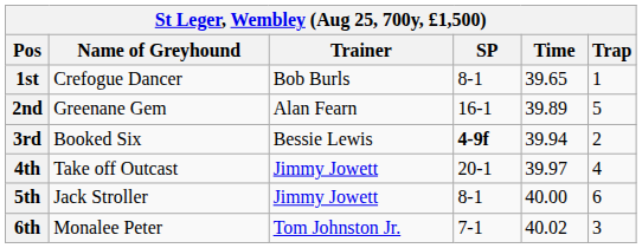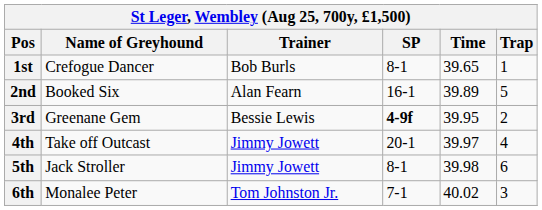 <table class="wikitable">
 <tr>
 <th colspan="6"><a href='#'>St Leger</a>, <a href='#'>Wembley</a> (Aug 25, 700y, £1,500)</th>
 </tr>
 <tr>
 <th width=30>Pos</th>
 <th width=180>Name of Greyhound</th>
 <th width=150>Trainer</th>
 <th width=50>SP</th>
 <th width=50>Time</th>
 <th width=30>Trap</th>
 </tr>
 <tr>
 <th>1st</th>
 <td>Crefogue Dancer</td>
 <td>Bob Burls</td>
 <td>8-1</td>
 <td>39.65</td>
 <td>1</td>
 </tr>
 <tr>
 <th>2nd</th>
-<td>Greenane Gem</td>
+<td>Booked Six</td>
 <td>Alan Fearn</td>
 <td>16-1</td>
 <td>39.89</td>
 <td>5</td>
 </tr>
 <tr>
 <th>3rd</th>
-<td>Booked Six</td>
+<td>Greenane Gem</td>
 <td>Bessie Lewis</td>
 <td><strong>4-9f</strong></td>
-<td>39.94</td>
+<td>39.95</td>
 <td>2</td>
 </tr>
 <tr>
 <th>4th</th>
 <td>Take off Outcast</td>
 <td><a href='#'>Jimmy Jowett</a></td>
 <td>20-1</td>
 <td>39.97</td>
 <td>4</td>
 </tr>
 <tr>
 <th>5th</th>
 <td>Jack Stroller</td>
 <td><a href='#'>Jimmy Jowett</a></td>
 <td>8-1</td>
-<td>40.00</td>
+<td>39.98</td>
 <td>6</td>
 </tr>
 <tr>
 <th>6th</th>
 <td>Monalee Peter</td>
 <td><a href='#'>Tom Johnston Jr.</a></td>
 <td>7-1</td>
 <td>40.02</td>
 <td>3</td>
 </tr>
 </table>
